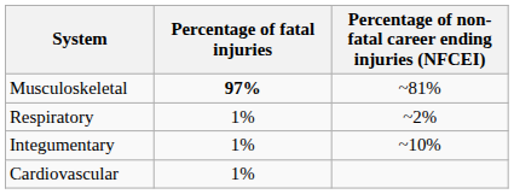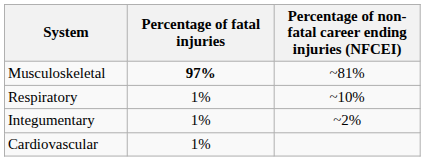 <table class="wikitable">
 <tr>
 <th style="width:125px;">System</th>
 <th style="width:150px;">Percentage of fatal injuries</th>
 <th style="width:150px;">Percentage of non-fatal career ending injuries (NFCEI)</th>
 </tr>
 <tr>
 <td>Musculoskeletal</td>
 <td align=center><strong>97%</strong></td>
 <td align=center>~81%</td>
 </tr>
 <tr>
 <td>Respiratory</td>
 <td align=center>1%</td>
-<td align=center>~2%</td>
+<td align=center>~10%</td>
 </tr>
 <tr>
 <td>Integumentary</td>
 <td align=center>1%</td>
-<td align=center>~10%</td>
+<td align=center>~2%</td>
 </tr>
 <tr>
 <td>Cardiovascular</td>
 <td align=center>1%</td>
 <td align=center></td>
 </tr>
 </table>
